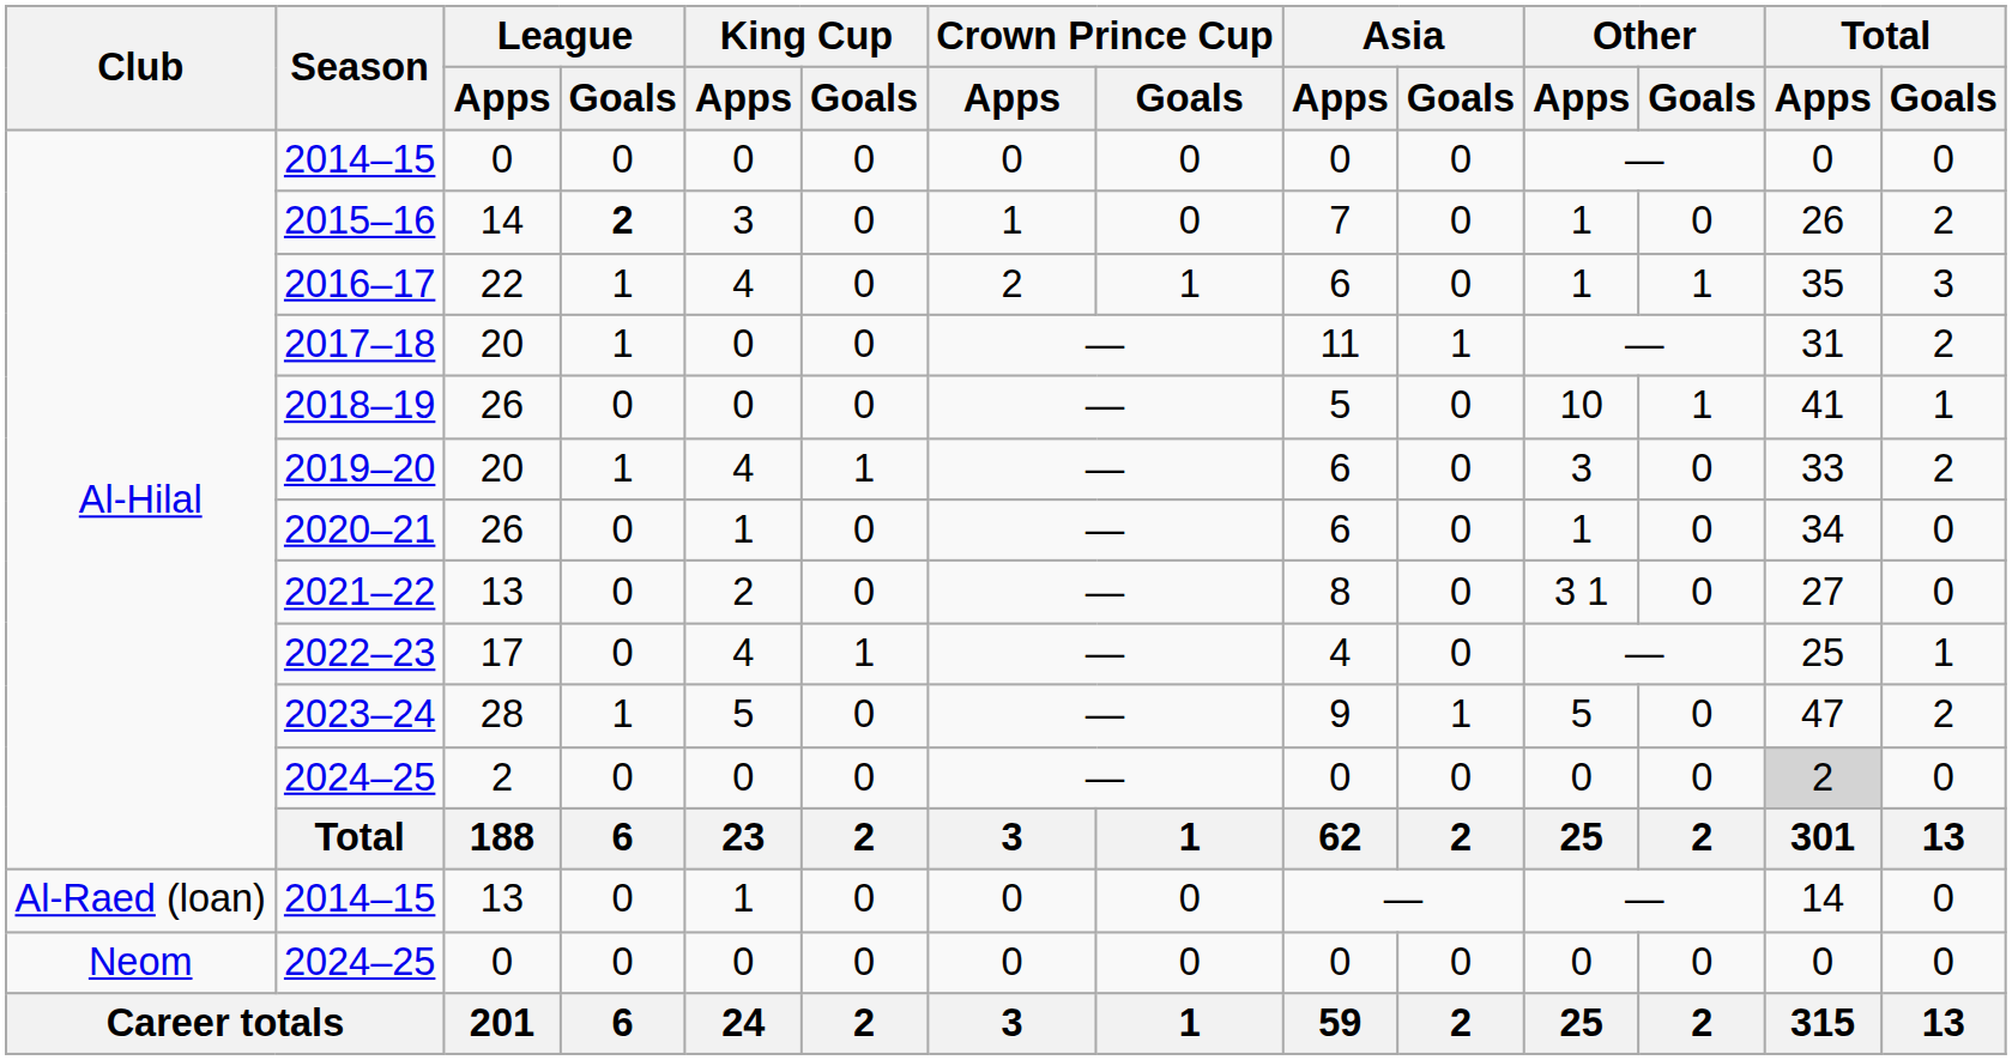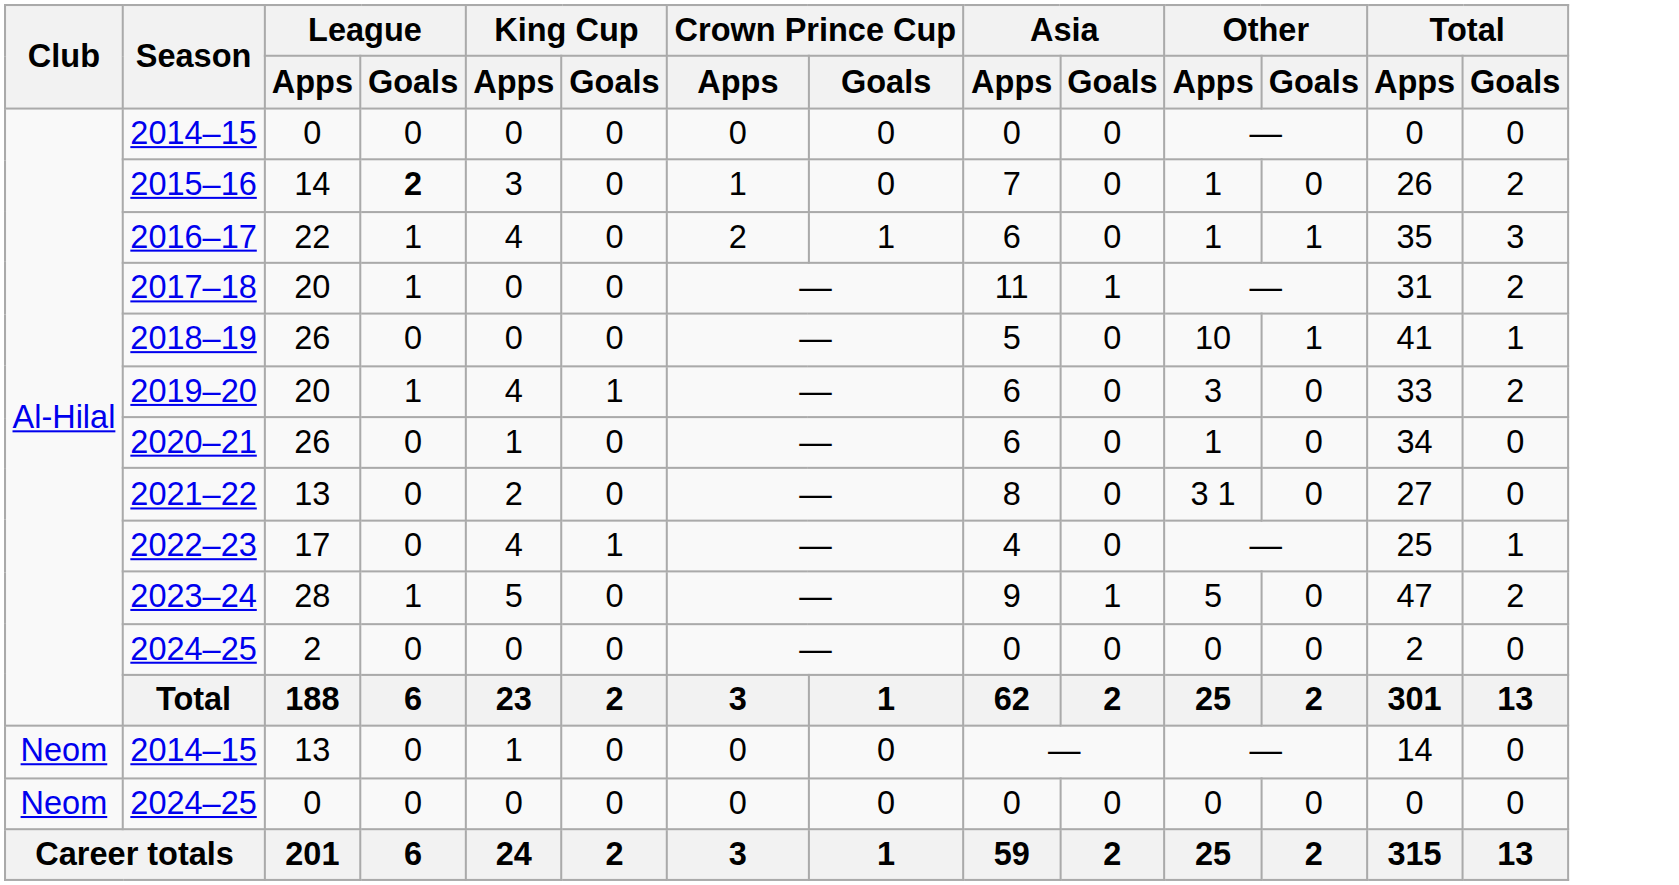 <table class="wikitable" style="text-align: center">
 <tr>
 <th rowspan=2>Club</th>
 <th rowspan=2>Season</th>
 <th colspan=2>League</th>
 <th colspan=2>King Cup</th>
 <th colspan=2>Crown Prince Cup</th>
 <th colspan=2>Asia</th>
 <th colspan=2>Other</th>
 <th colspan=2>Total</th>
 </tr>
 <tr>
 <th>Apps</th>
 <th>Goals</th>
 <th>Apps</th>
 <th>Goals</th>
 <th>Apps</th>
 <th>Goals</th>
 <th>Apps</th>
 <th>Goals</th>
 <th>Apps</th>
 <th>Goals</th>
 <th>Apps</th>
 <th>Goals</th>
 </tr>
 <tr>
 <td rowspan=12><a href='#'>Al-Hilal</a></td>
 <td><a href='#'>2014–15</a></td>
 <td>0</td>
 <td>0</td>
 <td>0</td>
 <td>0</td>
 <td>0</td>
 <td>0</td>
 <td>0</td>
 <td>0</td>
 <td colspan=2>—</td>
 <td>0</td>
 <td>0</td>
 </tr>
 <tr>
 <td><a href='#'>2015–16</a></td>
 <td>14</td>
 <td><strong>2</strong></td>
 <td>3</td>
 <td>0</td>
 <td>1</td>
 <td>0</td>
 <td>7</td>
 <td>0</td>
 <td>1</td>
 <td>0</td>
 <td>26</td>
 <td>2</td>
 </tr>
 <tr>
 <td><a href='#'>2016–17</a></td>
 <td>22</td>
 <td>1</td>
 <td>4</td>
 <td>0</td>
 <td>2</td>
 <td>1</td>
 <td>6</td>
 <td>0</td>
 <td>1</td>
 <td>1</td>
 <td>35</td>
 <td>3</td>
 </tr>
 <tr>
 <td><a href='#'>2017–18</a></td>
 <td>20</td>
 <td>1</td>
 <td>0</td>
 <td>0</td>
 <td colspan=2>—</td>
 <td>11</td>
 <td>1</td>
 <td colspan=2>—</td>
 <td>31</td>
 <td>2</td>
 </tr>
 <tr>
 <td><a href='#'>2018–19</a></td>
 <td>26</td>
 <td>0</td>
 <td>0</td>
 <td>0</td>
 <td colspan=2>—</td>
 <td>5</td>
 <td>0</td>
 <td>10</td>
 <td>1</td>
 <td>41</td>
 <td>1</td>
 </tr>
 <tr>
 <td><a href='#'>2019–20</a></td>
 <td>20</td>
 <td>1</td>
 <td>4</td>
 <td>1</td>
 <td colspan=2>—</td>
 <td>6</td>
 <td>0</td>
 <td>3</td>
 <td>0</td>
 <td>33</td>
 <td>2</td>
 </tr>
 <tr>
 <td><a href='#'>2020–21</a></td>
 <td>26</td>
 <td>0</td>
 <td>1</td>
 <td>0</td>
 <td colspan=2>—</td>
 <td>6</td>
 <td>0</td>
 <td>1</td>
 <td>0</td>
 <td>34</td>
 <td>0</td>
 </tr>
 <tr>
 <td><a href='#'>2021–22</a></td>
 <td>13</td>
 <td>0</td>
 <td>2</td>
 <td>0</td>
 <td colspan=2>—</td>
 <td>8</td>
 <td>0</td>
 <td>3 1</td>
 <td>0</td>
 <td>27</td>
 <td>0</td>
 </tr>
 <tr>
 <td><a href='#'>2022–23</a></td>
 <td>17</td>
 <td>0</td>
 <td>4</td>
 <td>1</td>
 <td colspan=2>—</td>
 <td>4</td>
 <td>0</td>
 <td colspan=2>—</td>
 <td>25</td>
 <td>1</td>
 </tr>
 <tr>
 <td><a href='#'>2023–24</a></td>
 <td>28</td>
 <td>1</td>
 <td>5</td>
 <td>0</td>
 <td colspan=2>—</td>
 <td>9</td>
 <td>1</td>
 <td>5</td>
 <td>0</td>
 <td>47</td>
 <td>2</td>
 </tr>
 <tr>
 <td><a href='#'>2024–25</a></td>
 <td>2</td>
 <td>0</td>
 <td>0</td>
 <td>0</td>
 <td colspan=2>—</td>
 <td>0</td>
 <td>0</td>
 <td>0</td>
 <td>0</td>
-<td style="background: lightgrey;">2</td>
+<td>2</td>
 <td>0</td>
 </tr>
 <tr>
 <th>Total</th>
 <th>188</th>
 <th>6</th>
 <th>23</th>
 <th>2</th>
 <th>3</th>
 <th>1</th>
 <th>62</th>
 <th>2</th>
 <th>25</th>
 <th>2</th>
 <th>301</th>
 <th>13</th>
 </tr>
 <tr>
-<td><a href='#'>Al-Raed</a> (loan)</td>
+<td><a href='#'>Neom</a></td>
 <td><a href='#'>2014–15</a></td>
 <td>13</td>
 <td>0</td>
 <td>1</td>
 <td>0</td>
 <td>0</td>
 <td>0</td>
 <td colspan=2>—</td>
 <td colspan=2>—</td>
 <td>14</td>
 <td>0</td>
 </tr>
 <tr>
 <td><a href='#'>Neom</a></td>
 <td><a href='#'>2024–25</a></td>
 <td>0</td>
 <td>0</td>
 <td>0</td>
 <td>0</td>
 <td>0</td>
 <td>0</td>
 <td>0</td>
 <td>0</td>
 <td>0</td>
 <td>0</td>
 <td>0</td>
 <td>0</td>
 </tr>
 <tr>
 <th colspan=2>Career totals</th>
 <th>201</th>
 <th>6</th>
 <th>24</th>
 <th>2</th>
 <th>3</th>
 <th>1</th>
 <th>59</th>
 <th>2</th>
 <th>25</th>
 <th>2</th>
 <th>315</th>
 <th>13</th>
 </tr>
 </table>
